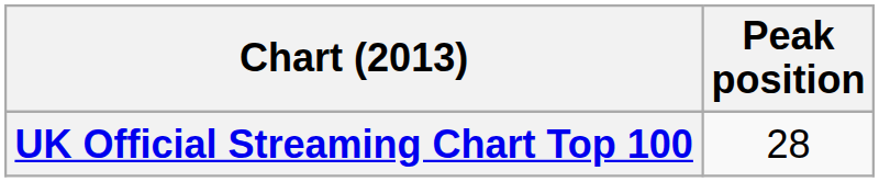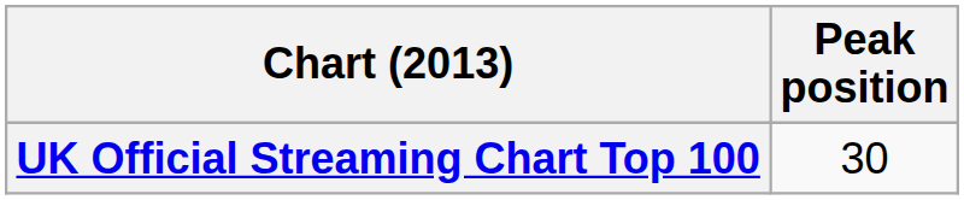 <table class="wikitable sortable plainrowheaders">
 <tr>
 <th>Chart (2013)</th>
 <th>Peak<br>position</th>
 </tr>
 <tr>
 </tr>
 <tr>
 </tr>
 <tr>
 </tr>
 <tr>
 </tr>
 <tr>
 </tr>
 <tr>
 </tr>
 <tr>
 <th scope="row"><a href='#'>UK Official Streaming Chart Top 100</a></th>
-<td style="text-align:center;">28</td>
+<td style="text-align:center;">30</td>
 </tr>
 </table>
